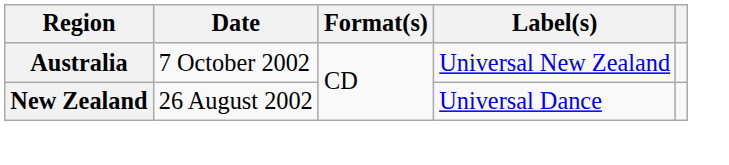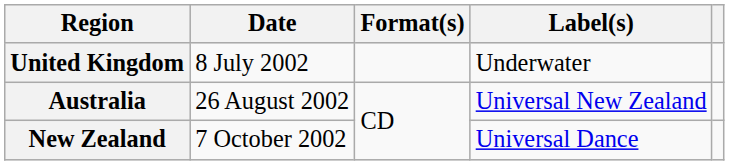 <table class="wikitable plainrowheaders">
 <tr>
 <th scope="col">Region</th>
 <th scope="col">Date</th>
 <th scope="col">Format(s)</th>
 <th scope="col">Label(s)</th>
 <th scope="col"></th>
 </tr>
 <tr>
+<th scope="row">United Kingdom</th>
+<td>8 July 2002</td>
+<td></td>
+<td>Underwater</td>
+<td></td>
+</tr>
+<tr>
 <th scope="row">Australia</th>
-<td>7 October 2002</td>
+<td>26 August 2002</td>
 <td rowspan="2">CD</td>
 <td><a href='#'>Universal New Zealand</a></td>
 <td></td>
 </tr>
 <tr>
 <th scope="row">New Zealand</th>
-<td>26 August 2002</td>
+<td>7 October 2002</td>
 <td><a href='#'>Universal Dance</a></td>
 <td></td>
 </tr>
 </table>
